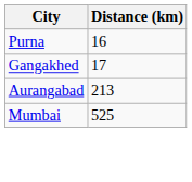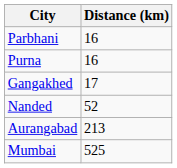 <table class="wikitable">
 <tr>
 <th>City</th>
 <th>Distance (km)</th>
+</tr>
+<tr>
+<td><a href='#'>Parbhani</a></td>
+<td>16</td>
 </tr>
 <tr>
 <td><a href='#'>Purna</a></td>
 <td>16</td>
 </tr>
 <tr>
 <td><a href='#'>Gangakhed</a></td>
 <td>17</td>
 </tr>
 <tr>
+<td><a href='#'>Nanded</a></td>
+<td>52</td>
+</tr>
+<tr>
 <td><a href='#'>Aurangabad</a></td>
 <td>213</td>
 </tr>
 <tr>
 <td><a href='#'>Mumbai</a></td>
 <td>525</td>
 </tr>
 </table>
